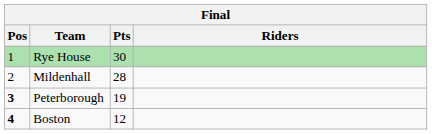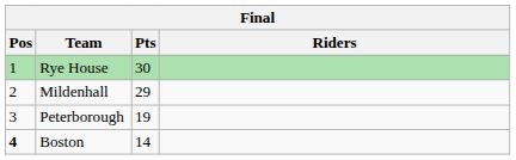 <table class="wikitable">
 <tr>
 <th colspan="4">Final</th>
 </tr>
 <tr>
 <th width=20>Pos</th>
 <th width=90>Team</th>
 <th width=20>Pts</th>
 <th width=350>Riders</th>
 </tr>
 <tr style="background:#ACE1AF;">
 <td>1</td>
 <td align=left>Rye House</td>
 <td>30</td>
 <td></td>
 </tr>
 <tr>
 <td>2</td>
 <td align=left>Mildenhall</td>
-<td>28</td>
+<td>29</td>
 <td></td>
 </tr>
 <tr>
-<td><strong>3</strong></td>
+<td>3</td>
 <td align=left>Peterborough</td>
 <td>19</td>
 <td></td>
 </tr>
 <tr>
 <td><strong>4</strong></td>
 <td align=left>Boston</td>
-<td>12</td>
+<td>14</td>
 <td></td>
 </tr>
 </table>
